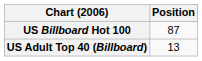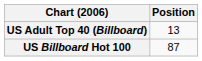 <table class="wikitable plainrowheaders sortable" style="text-align:center">
 <tr>
 <th scope="col">Chart (2006)</th>
 <th scope="col">Position</th>
 </tr>
 <tr>
+<th scope="row">US Adult Top 40 (<em>Billboard</em>)</th>
+<td>13</td>
+</tr>
+<tr>
 <th scope="row">US <em>Billboard</em> Hot 100</th>
 <td>87</td>
 </tr>
-<tr>
-<th scope="row">US Adult Top 40 (<em>Billboard</em>)</th>
-<td>13</td>
-</tr>
 </table>
